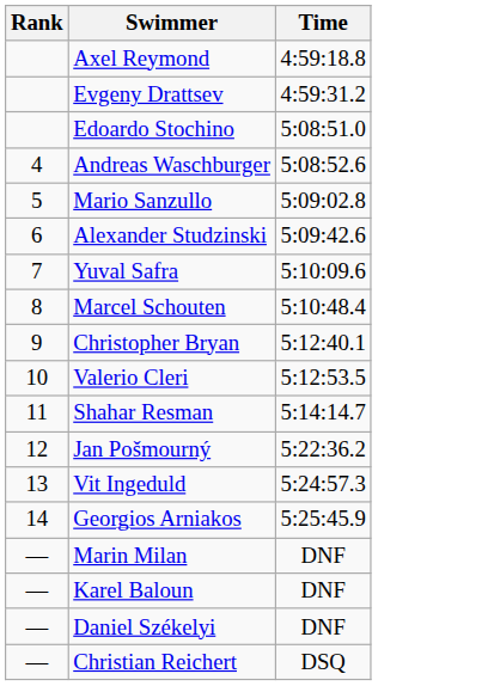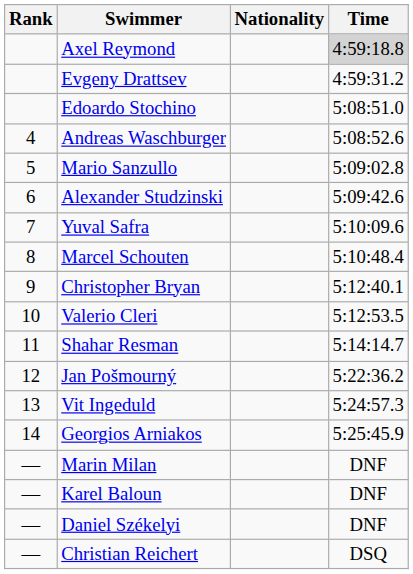 <table class="wikitable sortable" border="1" style="text-align:center">
 <tr>
 <th>Rank</th>
 <th>Swimmer</th>
+<th>Nationality</th>
 <th>Time</th>
 </tr>
 <tr>
 <td></td>
 <td align=left><a href='#'>Axel Reymond</a></td>
-<td>4:59:18.8</td>
+<td align=left></td>
+<td style="background: lightgrey;">4:59:18.8</td>
 </tr>
 <tr>
 <td></td>
 <td align=left><a href='#'>Evgeny Drattsev</a></td>
+<td align=left></td>
 <td>4:59:31.2</td>
 </tr>
 <tr>
 <td></td>
 <td align=left><a href='#'>Edoardo Stochino</a></td>
+<td align=left></td>
 <td>5:08:51.0</td>
 </tr>
 <tr>
 <td>4</td>
 <td align=left><a href='#'>Andreas Waschburger</a></td>
+<td align=left></td>
 <td>5:08:52.6</td>
 </tr>
 <tr>
 <td>5</td>
 <td align=left><a href='#'>Mario Sanzullo</a></td>
+<td align=left></td>
 <td>5:09:02.8</td>
 </tr>
 <tr>
 <td>6</td>
 <td align=left><a href='#'>Alexander Studzinski</a></td>
+<td align=left></td>
 <td>5:09:42.6</td>
 </tr>
 <tr>
 <td>7</td>
 <td align=left><a href='#'>Yuval Safra</a></td>
+<td align=left></td>
 <td>5:10:09.6</td>
 </tr>
 <tr>
 <td>8</td>
 <td align=left><a href='#'>Marcel Schouten</a></td>
+<td align=left></td>
 <td>5:10:48.4</td>
 </tr>
 <tr>
 <td>9</td>
 <td align=left><a href='#'>Christopher Bryan</a></td>
+<td align=left></td>
 <td>5:12:40.1</td>
 </tr>
 <tr>
 <td>10</td>
 <td align=left><a href='#'>Valerio Cleri</a></td>
+<td align=left></td>
 <td>5:12:53.5</td>
 </tr>
 <tr>
 <td>11</td>
 <td align=left><a href='#'>Shahar Resman</a></td>
+<td align=left></td>
 <td>5:14:14.7</td>
 </tr>
 <tr>
 <td>12</td>
 <td align=left><a href='#'>Jan Pošmourný</a></td>
+<td align=left></td>
 <td>5:22:36.2</td>
 </tr>
 <tr>
 <td>13</td>
 <td align=left><a href='#'>Vit Ingeduld</a></td>
+<td align=left></td>
 <td>5:24:57.3</td>
 </tr>
 <tr>
 <td>14</td>
 <td align=left><a href='#'>Georgios Arniakos</a></td>
+<td align=left></td>
 <td>5:25:45.9</td>
 </tr>
 <tr>
 <td>—</td>
 <td align=left><a href='#'>Marin Milan</a></td>
+<td align=left></td>
 <td>DNF</td>
 </tr>
 <tr>
 <td>—</td>
 <td align=left><a href='#'>Karel Baloun</a></td>
+<td align=left></td>
 <td>DNF</td>
 </tr>
 <tr>
 <td>—</td>
 <td align=left><a href='#'>Daniel Székelyi</a></td>
+<td align=left></td>
 <td>DNF</td>
 </tr>
 <tr>
 <td>—</td>
 <td align=left><a href='#'>Christian Reichert</a></td>
+<td align=left></td>
 <td>DSQ</td>
 </tr>
 </table>
